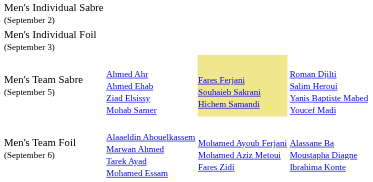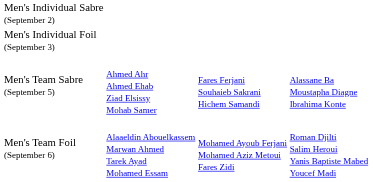 <table>
 <tr>
 <td>Men's Individual Sabre <br> <small>(September 2)</small></td>
 <td></td>
 <td></td>
 <td><br></td>
 </tr>
 <tr>
 <td>Men's Individual Foil <br> <small>(September 3)</small></td>
 <td></td>
 <td></td>
 <td><br></td>
 </tr>
 <tr>
 <td>Men's Team Sabre <br> <small>(September 5)</small></td>
 <td> <br> <small><a href='#'>Ahmed Ahr</a> <br> <a href='#'>Ahmed Ehab</a> <br> <a href='#'>Ziad Elsissy</a> <br> <a href='#'>Mohab Samer</a></small></td>
-<td style="background: khaki;"> <br> <small><a href='#'>Fares Ferjani</a> <br> <a href='#'>Souhaieb Sakrani</a> <br> <a href='#'>Hichem Samandi</a></small></td>
-<td> <br> <small><a href='#'>Roman Djilti</a> <br> <a href='#'>Salim Heroui</a> <br> <a href='#'>Yanis Baptiste Mabed</a> <br> <a href='#'>Youcef Madi</a></small></td>
+<td> <br> <small><a href='#'>Fares Ferjani</a> <br> <a href='#'>Souhaieb Sakrani</a> <br> <a href='#'>Hichem Samandi</a></small></td>
+<td> <br> <small><a href='#'>Alassane Ba</a> <br> <a href='#'>Moustapha Diagne</a> <br> <a href='#'>Ibrahima Konte</a></small></td>
 </tr>
 <tr>
 <td>Men's Team Foil <br> <small>(September 6)</small></td>
 <td> <br> <small><a href='#'>Alaaeldin Abouelkassem</a> <br> <a href='#'>Marwan Ahmed</a> <br> <a href='#'>Tarek Ayad</a> <br> <a href='#'>Mohamed Essam</a></small></td>
 <td> <br> <small><a href='#'>Mohamed Ayoub Ferjani</a> <br> <a href='#'>Mohamed Aziz Metoui</a> <br> <a href='#'>Fares Zidi</a></small></td>
-<td> <br> <small><a href='#'>Alassane Ba</a> <br> <a href='#'>Moustapha Diagne</a> <br> <a href='#'>Ibrahima Konte</a></small></td>
+<td> <br> <small><a href='#'>Roman Djilti</a> <br> <a href='#'>Salim Heroui</a> <br> <a href='#'>Yanis Baptiste Mabed</a> <br> <a href='#'>Youcef Madi</a></small></td>
 </tr>
 </table>
